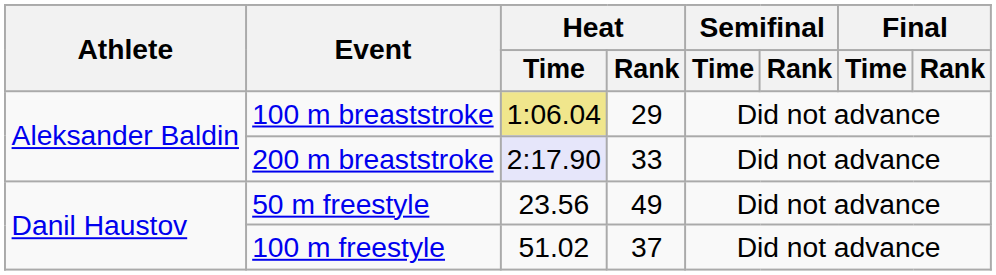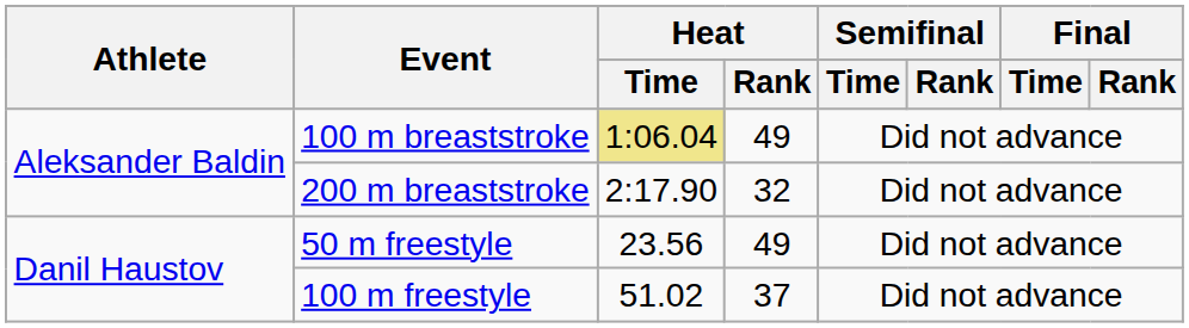 <table class=wikitable style="font-size:90%">
 <tr>
 <th rowspan="2">Athlete</th>
 <th rowspan="2">Event</th>
 <th colspan="2">Heat</th>
 <th colspan="2">Semifinal</th>
 <th colspan="2">Final</th>
 </tr>
 <tr style="font-size:95%">
 <th>Time</th>
 <th>Rank</th>
 <th>Time</th>
 <th>Rank</th>
 <th>Time</th>
 <th>Rank</th>
 </tr>
 <tr align=center>
 <td align=left rowspan=2><a href='#'>Aleksander Baldin</a></td>
 <td align=left><a href='#'>100 m breaststroke</a></td>
 <td style="background: khaki;">1:06.04</td>
-<td>29</td>
+<td>49</td>
 <td colspan=4>Did not advance</td>
 </tr>
 <tr align=center>
 <td align=left><a href='#'>200 m breaststroke</a></td>
-<td style="background: lavender;">2:17.90</td>
-<td>33</td>
+<td>2:17.90</td>
+<td>32</td>
 <td colspan=4>Did not advance</td>
 </tr>
 <tr align=center>
 <td align=left rowspan=2><a href='#'>Danil Haustov</a></td>
 <td align=left><a href='#'>50 m freestyle</a></td>
 <td>23.56</td>
 <td>49</td>
 <td colspan=4>Did not advance</td>
 </tr>
 <tr align=center>
 <td align=left><a href='#'>100 m freestyle</a></td>
 <td>51.02</td>
 <td>37</td>
 <td colspan=4>Did not advance</td>
 </tr>
 </table>
